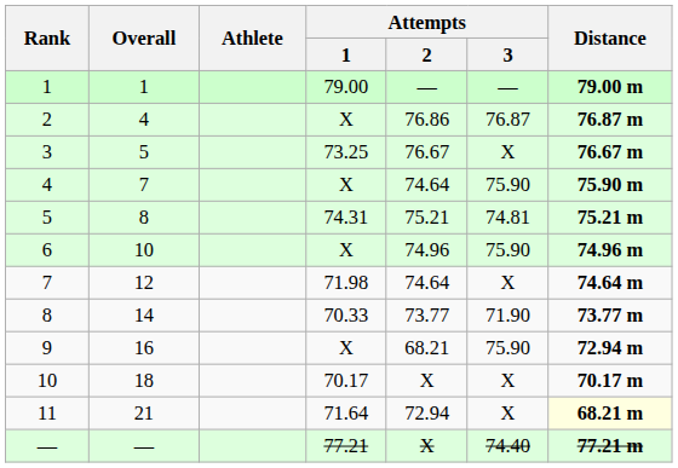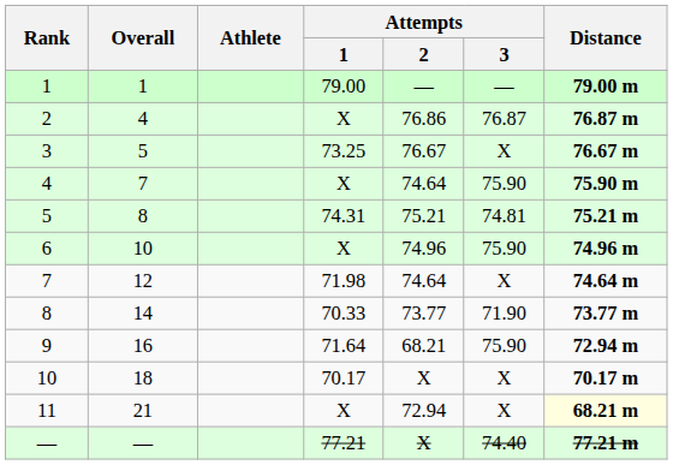 <table class="wikitable" style=" text-align:center; font-size:110%;" width="95%">
 <tr>
 <th rowspan="2">Rank</th>
 <th rowspan="2">Overall</th>
 <th rowspan="2">Athlete</th>
 <th colspan="3">Attempts</th>
 <th rowspan="2">Distance</th>
 </tr>
 <tr>
 <th>1</th>
 <th>2</th>
 <th>3</th>
 </tr>
 <tr style="background:#ccffcc;">
 <td>1</td>
 <td>1</td>
 <td align=left></td>
 <td>79.00</td>
 <td>—</td>
 <td>—</td>
 <td><strong>79.00 m </strong></td>
 </tr>
 <tr style="background:#ddffdd;">
 <td>2</td>
 <td>4</td>
 <td align=left></td>
 <td>X</td>
 <td>76.86</td>
 <td>76.87</td>
 <td><strong>76.87 m </strong></td>
 </tr>
 <tr style="background:#ddffdd;">
 <td>3</td>
 <td>5</td>
 <td align=left></td>
 <td>73.25</td>
 <td>76.67</td>
 <td>X</td>
 <td><strong>76.67 m </strong></td>
 </tr>
 <tr style="background:#ddffdd;">
 <td>4</td>
 <td>7</td>
 <td align=left></td>
 <td>X</td>
 <td>74.64</td>
 <td>75.90</td>
 <td><strong>75.90 m </strong></td>
 </tr>
 <tr style="background:#ddffdd;">
 <td>5</td>
 <td>8</td>
 <td align=left></td>
 <td>74.31</td>
 <td>75.21</td>
 <td>74.81</td>
 <td><strong>75.21 m </strong></td>
 </tr>
 <tr style="background:#ddffdd;">
 <td>6</td>
 <td>10</td>
 <td align=left></td>
 <td>X</td>
 <td>74.96</td>
 <td>75.90</td>
 <td><strong>74.96 m </strong></td>
 </tr>
 <tr>
 <td>7</td>
 <td>12</td>
 <td align=left></td>
 <td>71.98</td>
 <td>74.64</td>
 <td>X</td>
 <td><strong>74.64 m </strong></td>
 </tr>
 <tr>
 <td>8</td>
 <td>14</td>
 <td align=left></td>
 <td>70.33</td>
 <td>73.77</td>
 <td>71.90</td>
 <td><strong>73.77 m </strong></td>
 </tr>
 <tr>
 <td>9</td>
 <td>16</td>
 <td align=left></td>
-<td>X</td>
+<td>71.64</td>
 <td>68.21</td>
 <td>75.90</td>
 <td><strong>72.94 m </strong></td>
 </tr>
 <tr>
 <td>10</td>
 <td>18</td>
 <td align=left></td>
 <td>70.17</td>
 <td>X</td>
 <td>X</td>
 <td><strong>70.17 m </strong></td>
 </tr>
 <tr>
 <td>11</td>
 <td>21</td>
 <td align=left></td>
-<td>71.64</td>
+<td>X</td>
 <td>72.94</td>
 <td>X</td>
 <td style="background: lightyellow;"><strong>68.21 m </strong></td>
 </tr>
 <tr style="background:#ddffdd;">
 <td>—</td>
 <td>—</td>
 <td align=left><s></s></td>
 <td><s>77.21 </s></td>
 <td><s>X </s></td>
 <td><s>74.40 </s></td>
 <td><s><strong>77.21 m</strong></s></td>
 </tr>
 </table>
